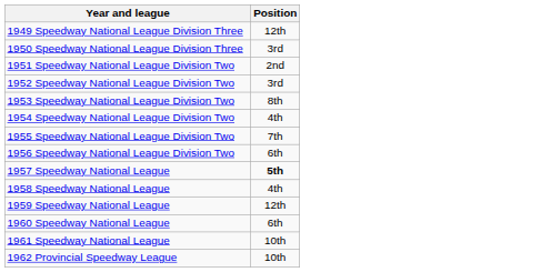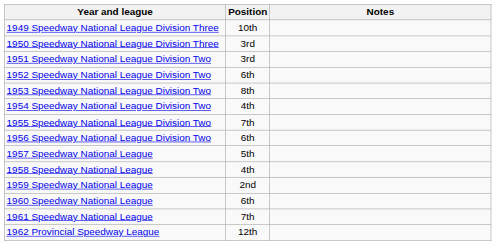 <table class="wikitable">
 <tr>
 <th width=350>Year and league</th>
 <th width=50>Position</th>
+<th width=350>Notes</th>
 </tr>
 <tr align=center>
 <td align="left"><a href='#'>1949 Speedway National League Division Three</a></td>
-<td>12th</td>
+<td>10th</td>
+<td></td>
 </tr>
 <tr align=center>
 <td align="left"><a href='#'>1950 Speedway National League Division Three</a></td>
 <td>3rd</td>
+<td></td>
 </tr>
 <tr align=center>
 <td align="left"><a href='#'>1951 Speedway National League Division Two</a></td>
-<td>2nd</td>
+<td>3rd</td>
+<td></td>
 </tr>
 <tr align=center>
 <td align="left"><a href='#'>1952 Speedway National League Division Two</a></td>
-<td>3rd</td>
+<td>6th</td>
+<td></td>
 </tr>
 <tr align=center>
 <td align="left"><a href='#'>1953 Speedway National League Division Two</a></td>
 <td>8th</td>
+<td></td>
 </tr>
 <tr align=center>
 <td align="left"><a href='#'>1954 Speedway National League Division Two</a></td>
 <td>4th</td>
+<td></td>
 </tr>
 <tr align=center>
 <td align="left"><a href='#'>1955 Speedway National League Division Two</a></td>
 <td>7th</td>
+<td></td>
 </tr>
 <tr align=center>
 <td align="left"><a href='#'>1956 Speedway National League Division Two</a></td>
 <td>6th</td>
+<td></td>
 </tr>
 <tr align=center>
 <td align="left"><a href='#'>1957 Speedway National League</a></td>
-<td><strong>5th</strong></td>
+<td>5th</td>
+<td></td>
 </tr>
 <tr align=center>
 <td align="left"><a href='#'>1958 Speedway National League</a></td>
 <td>4th</td>
+<td></td>
 </tr>
 <tr align=center>
 <td align="left"><a href='#'>1959 Speedway National League</a></td>
-<td>12th</td>
+<td>2nd</td>
+<td></td>
 </tr>
 <tr align=center>
 <td align="left"><a href='#'>1960 Speedway National League</a></td>
 <td>6th</td>
+<td></td>
 </tr>
 <tr align=center>
 <td align="left"><a href='#'>1961 Speedway National League</a></td>
-<td>10th</td>
+<td>7th</td>
+<td></td>
 </tr>
 <tr align=center>
 <td align="left"><a href='#'>1962 Provincial Speedway League</a></td>
-<td>10th</td>
+<td>12th</td>
+<td></td>
 </tr>
 </table>
